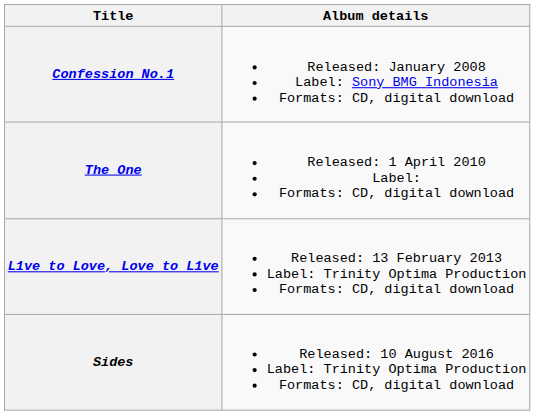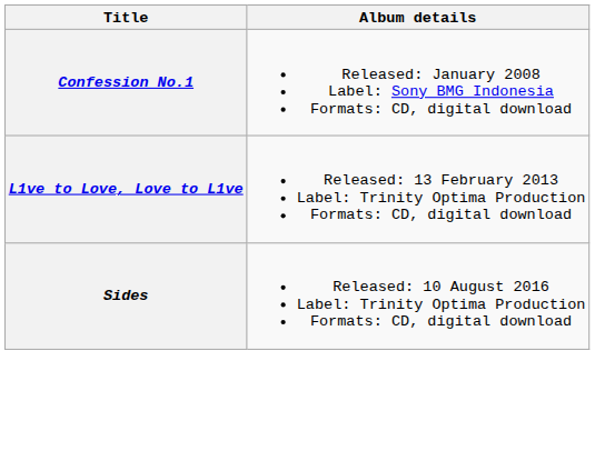 <table class="wikitable plainrowheaders" style="text-align:center;">
 <tr>
 <th scope="col">Title</th>
 <th scope="col">Album details</th>
 </tr>
 <tr>
 <th scope="row"><em><a href='#'>Confession No.1</a></em></th>
 <td><br><ul><li>Released: January 2008</li><li>Label: <a href='#'>Sony BMG Indonesia</a></li><li>Formats: CD, digital download</li></ul></td>
 </tr>
 <tr>
-<th scope="row"><em><a href='#'>The One</a></em></th>
-<td><br><ul><li>Released: 1 April 2010</li><li>Label: </li><li>Formats: CD, digital download</li></ul></td>
-</tr>
-<tr>
 <th scope="row"><em><a href='#'>L1ve to Love, Love to L1ve</a></em></th>
 <td><br><ul><li>Released: 13 February 2013</li><li>Label: Trinity Optima Production</li><li>Formats: CD, digital download</li></ul></td>
 </tr>
 <tr>
 <th scope="row"><em>Sides</em></th>
 <td><br><ul><li>Released: 10 August 2016</li><li>Label: Trinity Optima Production</li><li>Formats: CD, digital download</li></ul></td>
 </tr>
 </table>
